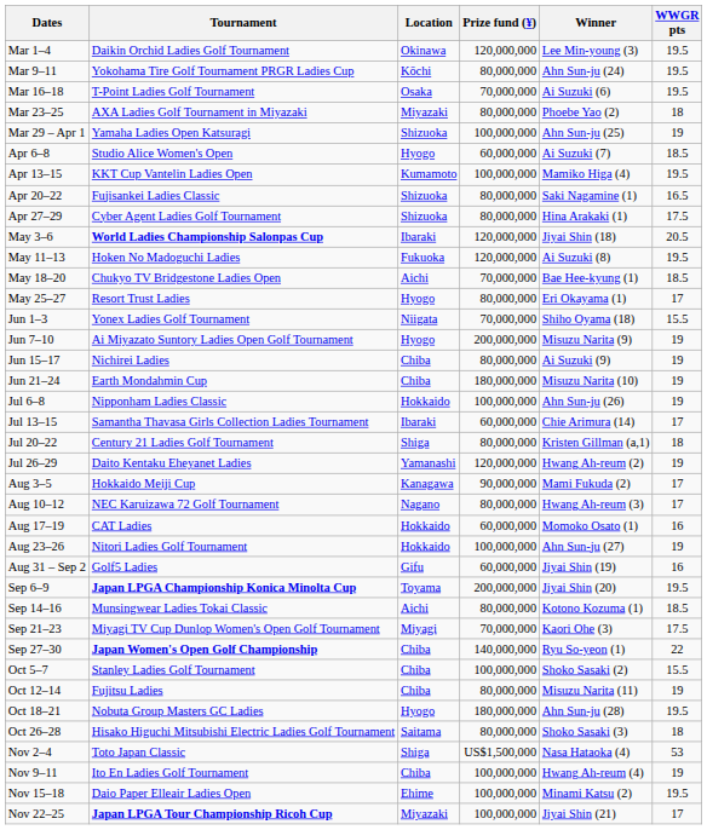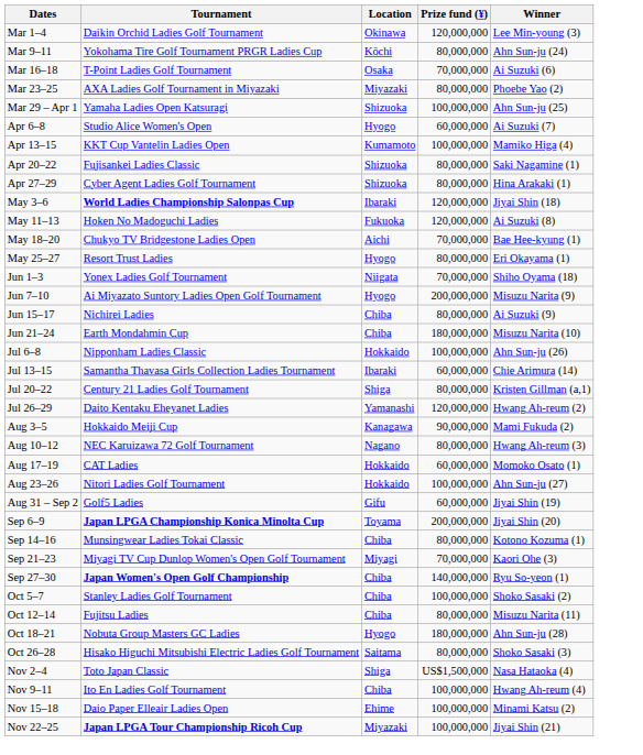 <table class="wikitable sortable" style="font-size:95%;">
 <tr>
 <th>Dates</th>
 <th>Tournament</th>
 <th>Location</th>
 <th>Prize fund (<a href='#'>¥</a>)</th>
 <th>Winner</th>
-<th><a href='#'>WWGR</a><br>pts</th>
 </tr>
 <tr>
 <td>Mar 1–4</td>
 <td><a href='#'>Daikin Orchid Ladies Golf Tournament</a></td>
 <td><a href='#'>Okinawa</a></td>
 <td align=right>120,000,000</td>
 <td> <a href='#'>Lee Min-young</a> (3)</td>
-<td align=center>19.5</td>
 </tr>
 <tr>
 <td>Mar 9–11</td>
 <td><a href='#'>Yokohama Tire Golf Tournament PRGR Ladies Cup</a></td>
 <td><a href='#'>Kōchi</a></td>
 <td align=right>80,000,000</td>
 <td> <a href='#'>Ahn Sun-ju</a> (24)</td>
-<td align=center>19.5</td>
 </tr>
 <tr>
 <td>Mar 16–18</td>
 <td><a href='#'>T-Point Ladies Golf Tournament</a></td>
 <td><a href='#'>Osaka</a></td>
 <td align=right>70,000,000</td>
 <td> <a href='#'>Ai Suzuki</a> (6)</td>
-<td align=center>19.5</td>
 </tr>
 <tr>
 <td>Mar 23–25</td>
 <td><a href='#'>AXA Ladies Golf Tournament in Miyazaki</a></td>
 <td><a href='#'>Miyazaki</a></td>
 <td align=right>80,000,000</td>
 <td> <a href='#'>Phoebe Yao</a> (2)</td>
-<td align=center>18</td>
 </tr>
 <tr>
 <td>Mar 29 – Apr 1</td>
 <td><a href='#'>Yamaha Ladies Open Katsuragi</a></td>
 <td><a href='#'>Shizuoka</a></td>
 <td align=right>100,000,000</td>
 <td> <a href='#'>Ahn Sun-ju</a> (25)</td>
-<td align=center>19</td>
 </tr>
 <tr>
 <td>Apr 6–8</td>
 <td><a href='#'>Studio Alice Women's Open</a></td>
 <td><a href='#'>Hyogo</a></td>
 <td align=right>60,000,000</td>
 <td> <a href='#'>Ai Suzuki</a> (7)</td>
-<td align=center>18.5</td>
 </tr>
 <tr>
 <td>Apr 13–15</td>
 <td><a href='#'>KKT Cup Vantelin Ladies Open</a></td>
 <td><a href='#'>Kumamoto</a></td>
 <td align=right>100,000,000</td>
 <td> <a href='#'>Mamiko Higa</a> (4)</td>
-<td align=center>19.5</td>
 </tr>
 <tr>
 <td>Apr 20–22</td>
 <td><a href='#'>Fujisankei Ladies Classic</a></td>
 <td><a href='#'>Shizuoka</a></td>
 <td align=right>80,000,000</td>
 <td> <a href='#'>Saki Nagamine</a> (1)</td>
-<td align=center>16.5</td>
 </tr>
 <tr>
 <td>Apr 27–29</td>
 <td><a href='#'>Cyber Agent Ladies Golf Tournament</a></td>
 <td><a href='#'>Shizuoka</a></td>
 <td align=right>80,000,000</td>
 <td> <a href='#'>Hina Arakaki</a> (1)</td>
-<td align=center>17.5</td>
 </tr>
 <tr>
 <td>May 3–6</td>
 <td><strong><a href='#'>World Ladies Championship Salonpas Cup</a></strong></td>
 <td><a href='#'>Ibaraki</a></td>
 <td align=right>120,000,000</td>
 <td> <a href='#'>Jiyai Shin</a> (18)</td>
-<td align=center>20.5</td>
 </tr>
 <tr>
 <td>May 11–13</td>
 <td><a href='#'>Hoken No Madoguchi Ladies</a></td>
 <td><a href='#'>Fukuoka</a></td>
 <td align=right>120,000,000</td>
 <td> <a href='#'>Ai Suzuki</a> (8)</td>
-<td align=center>19.5</td>
 </tr>
 <tr>
 <td>May 18–20</td>
 <td><a href='#'>Chukyo TV Bridgestone Ladies Open</a></td>
 <td><a href='#'>Aichi</a></td>
 <td align=right>70,000,000</td>
 <td> <a href='#'>Bae Hee-kyung</a> (1)</td>
-<td align=center>18.5</td>
 </tr>
 <tr>
 <td>May 25–27</td>
 <td><a href='#'>Resort Trust Ladies</a></td>
 <td><a href='#'>Hyogo</a></td>
 <td align=right>80,000,000</td>
 <td> <a href='#'>Eri Okayama</a> (1)</td>
-<td align=center>17</td>
 </tr>
 <tr>
 <td>Jun 1–3</td>
 <td><a href='#'>Yonex Ladies Golf Tournament</a></td>
 <td><a href='#'>Niigata</a></td>
 <td align=right>70,000,000</td>
 <td> <a href='#'>Shiho Oyama</a> (18)</td>
-<td align=center>15.5</td>
 </tr>
 <tr>
 <td>Jun 7–10</td>
 <td><a href='#'>Ai Miyazato Suntory Ladies Open Golf Tournament</a></td>
 <td><a href='#'>Hyogo</a></td>
 <td align=right>200,000,000</td>
 <td> <a href='#'>Misuzu Narita</a> (9)</td>
-<td align=center>19</td>
 </tr>
 <tr>
 <td>Jun 15–17</td>
 <td><a href='#'>Nichirei Ladies</a></td>
 <td><a href='#'>Chiba</a></td>
 <td align=right>80,000,000</td>
 <td> <a href='#'>Ai Suzuki</a> (9)</td>
-<td align=center>19</td>
 </tr>
 <tr>
 <td>Jun 21–24</td>
 <td><a href='#'>Earth Mondahmin Cup</a></td>
 <td><a href='#'>Chiba</a></td>
 <td align=right>180,000,000</td>
 <td> <a href='#'>Misuzu Narita</a> (10)</td>
-<td align=center>19</td>
 </tr>
 <tr>
 <td>Jul 6–8</td>
 <td><a href='#'>Nipponham Ladies Classic</a></td>
 <td><a href='#'>Hokkaido</a></td>
 <td align=right>100,000,000</td>
 <td> <a href='#'>Ahn Sun-ju</a> (26)</td>
-<td align=center>19</td>
 </tr>
 <tr>
 <td>Jul 13–15</td>
 <td><a href='#'>Samantha Thavasa Girls Collection Ladies Tournament</a></td>
 <td><a href='#'>Ibaraki</a></td>
 <td align=right>60,000,000</td>
 <td> <a href='#'>Chie Arimura</a> (14)</td>
-<td align=center>17</td>
 </tr>
 <tr>
 <td>Jul 20–22</td>
 <td><a href='#'>Century 21 Ladies Golf Tournament</a></td>
 <td><a href='#'>Shiga</a></td>
 <td align=right>80,000,000</td>
 <td> <a href='#'>Kristen Gillman</a> (a,1)</td>
-<td align=center>18</td>
 </tr>
 <tr>
 <td>Jul 26–29</td>
 <td><a href='#'>Daito Kentaku Eheyanet Ladies</a></td>
 <td><a href='#'>Yamanashi</a></td>
 <td align=right>120,000,000</td>
 <td> <a href='#'>Hwang Ah-reum</a> (2)</td>
-<td align=center>19</td>
 </tr>
 <tr>
 <td>Aug 3–5</td>
 <td><a href='#'>Hokkaido Meiji Cup</a></td>
 <td><a href='#'>Kanagawa</a></td>
 <td align=right>90,000,000</td>
 <td> <a href='#'>Mami Fukuda</a> (2)</td>
-<td align=center>17</td>
 </tr>
 <tr>
 <td>Aug 10–12</td>
 <td><a href='#'>NEC Karuizawa 72 Golf Tournament</a></td>
 <td><a href='#'>Nagano</a></td>
 <td align=right>80,000,000</td>
 <td> <a href='#'>Hwang Ah-reum</a> (3)</td>
-<td align=center>17</td>
 </tr>
 <tr>
 <td>Aug 17–19</td>
 <td><a href='#'>CAT Ladies</a></td>
 <td><a href='#'>Hokkaido</a></td>
 <td align=right>60,000,000</td>
 <td> <a href='#'>Momoko Osato</a> (1)</td>
-<td align=center>16</td>
 </tr>
 <tr>
 <td>Aug 23–26</td>
 <td><a href='#'>Nitori Ladies Golf Tournament</a></td>
 <td><a href='#'>Hokkaido</a></td>
 <td align=right>100,000,000</td>
 <td> <a href='#'>Ahn Sun-ju</a> (27)</td>
-<td align=center>19</td>
 </tr>
 <tr>
 <td>Aug 31 – Sep 2</td>
 <td><a href='#'>Golf5 Ladies</a></td>
 <td><a href='#'>Gifu</a></td>
 <td align=right>60,000,000</td>
 <td> <a href='#'>Jiyai Shin</a> (19)</td>
-<td align=center>16</td>
 </tr>
 <tr>
 <td>Sep 6–9</td>
 <td><strong><a href='#'>Japan LPGA Championship Konica Minolta Cup</a></strong></td>
 <td><a href='#'>Toyama</a></td>
 <td align=right>200,000,000</td>
 <td> <a href='#'>Jiyai Shin</a> (20)</td>
-<td align=center>19.5</td>
 </tr>
 <tr>
 <td>Sep 14–16</td>
 <td><a href='#'>Munsingwear Ladies Tokai Classic</a></td>
-<td><a href='#'>Aichi</a></td>
+<td><a href='#'>Chiba</a></td>
 <td align=right>80,000,000</td>
 <td> <a href='#'>Kotono Kozuma</a> (1)</td>
-<td align=center>18.5</td>
 </tr>
 <tr>
 <td>Sep 21–23</td>
 <td><a href='#'>Miyagi TV Cup Dunlop Women's Open Golf Tournament</a></td>
 <td><a href='#'>Miyagi</a></td>
 <td align=right>70,000,000</td>
 <td> <a href='#'>Kaori Ohe</a> (3)</td>
-<td align=center>17.5</td>
 </tr>
 <tr>
 <td>Sep 27–30</td>
 <td><strong><a href='#'>Japan Women's Open Golf Championship</a></strong></td>
 <td><a href='#'>Chiba</a></td>
 <td align=right>140,000,000</td>
 <td> <a href='#'>Ryu So-yeon</a> (1)</td>
-<td align=center>22</td>
 </tr>
 <tr>
 <td>Oct 5–7</td>
 <td><a href='#'>Stanley Ladies Golf Tournament</a></td>
 <td><a href='#'>Chiba</a></td>
 <td align=right>100,000,000</td>
 <td> <a href='#'>Shoko Sasaki</a> (2)</td>
-<td align=center>15.5</td>
 </tr>
 <tr>
 <td>Oct 12–14</td>
 <td><a href='#'>Fujitsu Ladies</a></td>
 <td><a href='#'>Chiba</a></td>
 <td align=right>80,000,000</td>
 <td> <a href='#'>Misuzu Narita</a> (11)</td>
-<td align=center>19</td>
 </tr>
 <tr>
 <td>Oct 18–21</td>
 <td><a href='#'>Nobuta Group Masters GC Ladies</a></td>
 <td><a href='#'>Hyogo</a></td>
 <td align=right>180,000,000</td>
 <td> <a href='#'>Ahn Sun-ju</a> (28)</td>
-<td align=center>19.5</td>
 </tr>
 <tr>
 <td>Oct 26–28</td>
 <td><a href='#'>Hisako Higuchi Mitsubishi Electric Ladies Golf Tournament</a></td>
 <td><a href='#'>Saitama</a></td>
 <td align=right>80,000,000</td>
 <td> <a href='#'>Shoko Sasaki</a> (3)</td>
-<td align=center>18</td>
 </tr>
 <tr>
 <td>Nov 2–4</td>
 <td><a href='#'>Toto Japan Classic</a></td>
 <td><a href='#'>Shiga</a></td>
 <td align=right>US$1,500,000</td>
 <td> <a href='#'>Nasa Hataoka</a> (4)</td>
-<td align=center>53</td>
 </tr>
 <tr>
 <td>Nov 9–11</td>
 <td><a href='#'>Ito En Ladies Golf Tournament</a></td>
 <td><a href='#'>Chiba</a></td>
 <td align=right>100,000,000</td>
 <td> <a href='#'>Hwang Ah-reum</a> (4)</td>
-<td align=center>19</td>
 </tr>
 <tr>
 <td>Nov 15–18</td>
 <td><a href='#'>Daio Paper Elleair Ladies Open</a></td>
 <td><a href='#'>Ehime</a></td>
 <td align=right>100,000,000</td>
 <td> <a href='#'>Minami Katsu</a> (2)</td>
-<td align=center>19.5</td>
 </tr>
 <tr>
 <td>Nov 22–25</td>
 <td><strong><a href='#'>Japan LPGA Tour Championship Ricoh Cup</a></strong></td>
 <td><a href='#'>Miyazaki</a></td>
 <td align=right>100,000,000</td>
 <td> <a href='#'>Jiyai Shin</a> (21)</td>
-<td align=center>17</td>
 </tr>
 </table>
